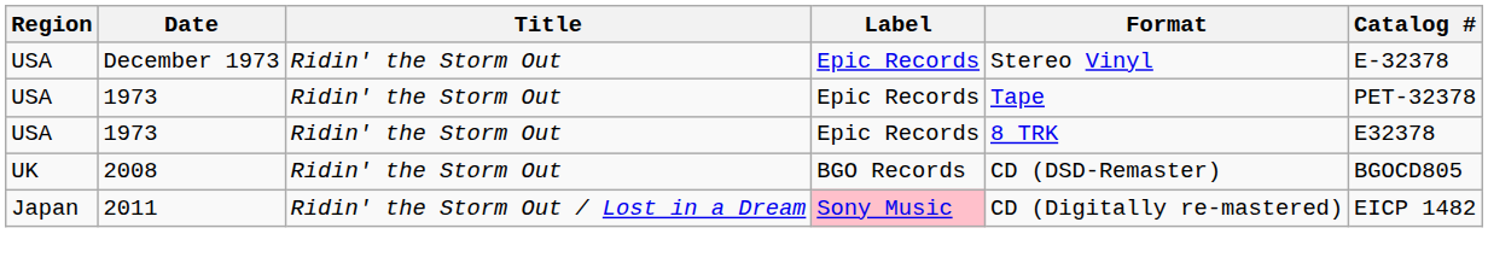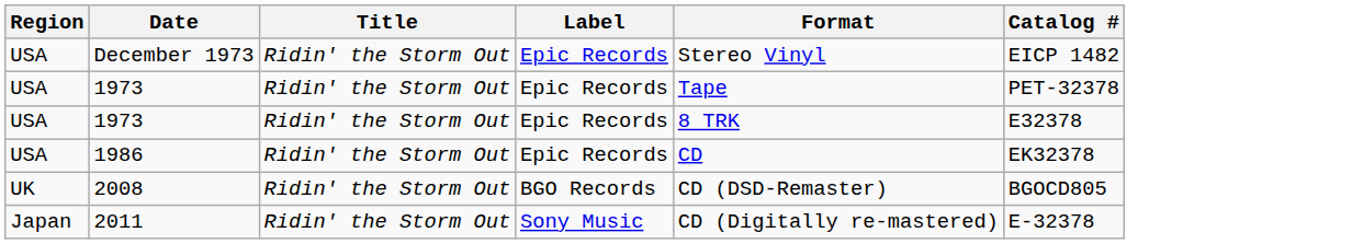 <table class="wikitable">
 <tr>
 <th>Region</th>
 <th>Date</th>
 <th>Title</th>
 <th>Label</th>
 <th>Format</th>
 <th>Catalog #</th>
 </tr>
 <tr>
 <td>USA</td>
 <td>December 1973</td>
 <td><em>Ridin' the Storm Out</em></td>
 <td><a href='#'>Epic Records</a></td>
 <td>Stereo <a href='#'>Vinyl</a></td>
-<td>E-32378</td>
+<td>EICP 1482</td>
 </tr>
 <tr>
 <td>USA</td>
 <td>1973</td>
 <td><em>Ridin' the Storm Out</em></td>
 <td>Epic Records</td>
 <td><a href='#'>Tape</a></td>
 <td>PET-32378</td>
 </tr>
 <tr>
 <td>USA</td>
 <td>1973</td>
 <td><em>Ridin' the Storm Out</em></td>
 <td>Epic Records</td>
 <td><a href='#'>8 TRK</a></td>
 <td>E32378</td>
 </tr>
 <tr>
+<td>USA</td>
+<td>1986</td>
+<td><em>Ridin' the Storm Out</em></td>
+<td>Epic Records</td>
+<td><a href='#'>CD</a></td>
+<td>EK32378</td>
+</tr>
+<tr>
 <td>UK</td>
 <td>2008</td>
 <td><em>Ridin' the Storm Out</em></td>
 <td>BGO Records</td>
 <td>CD (DSD-Remaster)</td>
 <td>BGOCD805</td>
 </tr>
 <tr>
 <td>Japan</td>
 <td>2011</td>
-<td><em>Ridin' the Storm Out / <a href='#'>Lost in a Dream</a></em></td>
-<td style="background: pink;"><a href='#'>Sony Music</a></td>
+<td><em>Ridin' the Storm Out</em></td>
+<td><a href='#'>Sony Music</a></td>
 <td>CD (Digitally re-mastered)</td>
-<td>EICP 1482</td>
+<td>E-32378</td>
 </tr>
 </table>
